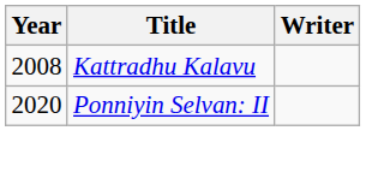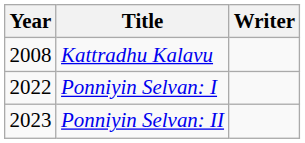 <table class="wikitable sortable">
 <tr>
 <th scope="col">Year</th>
 <th scope="col">Title</th>
 <th scope="col">Writer</th>
 </tr>
 <tr>
 <td>2008</td>
 <td><em><a href='#'>Kattradhu Kalavu</a></em></td>
 <td></td>
 </tr>
 <tr>
-<td>2020</td>
+<td>2022</td>
+<td><em><a href='#'>Ponniyin Selvan: I</a></em></td>
+<td></td>
+</tr>
+<tr>
+<td>2023</td>
 <td><em><a href='#'>Ponniyin Selvan: II</a></em></td>
 <td></td>
 </tr>
 </table>
